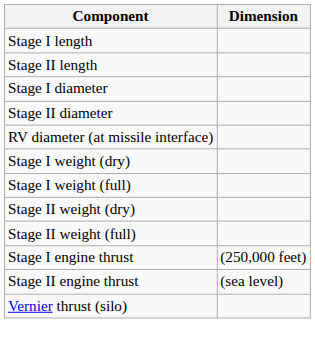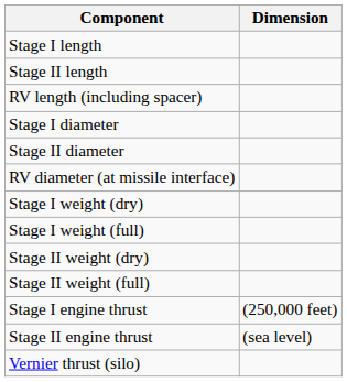 <table class="wikitable">
 <tr>
 <th>Component</th>
 <th>Dimension</th>
 </tr>
 <tr>
 <td>Stage I length</td>
 <td></td>
 </tr>
 <tr>
 <td>Stage II length</td>
+<td></td>
+</tr>
+<tr>
+<td>RV length (including spacer)</td>
 <td></td>
 </tr>
 <tr>
 <td>Stage I diameter</td>
 <td></td>
 </tr>
 <tr>
 <td>Stage II diameter</td>
 <td></td>
 </tr>
 <tr>
 <td>RV diameter (at missile interface)</td>
 <td></td>
 </tr>
 <tr>
 <td>Stage I weight (dry)</td>
 <td></td>
 </tr>
 <tr>
 <td>Stage I weight (full)</td>
 <td></td>
 </tr>
 <tr>
 <td>Stage II weight (dry)</td>
 <td></td>
 </tr>
 <tr>
 <td>Stage II weight (full)</td>
 <td></td>
 </tr>
 <tr>
 <td>Stage I engine thrust</td>
 <td> (250,000 feet)</td>
 </tr>
 <tr>
 <td>Stage II engine thrust</td>
 <td> (sea level)</td>
 </tr>
 <tr>
 <td><a href='#'>Vernier</a> thrust (silo)</td>
 <td></td>
 </tr>
 </table>
